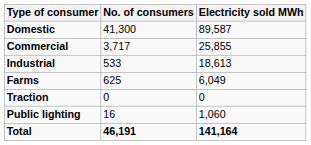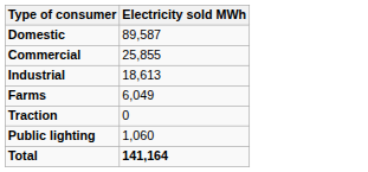 <table class="wikitable">
 <tr>
 <th>Type of consumer</th>
-<th>No. of consumers</th>
 <th>Electricity sold MWh</th>
 </tr>
 <tr>
 <td><strong>Domestic</strong></td>
-<td>41,300</td>
 <td>89,587</td>
 </tr>
 <tr>
 <td><strong>Commercial</strong></td>
-<td>3,717</td>
 <td>25,855</td>
 </tr>
 <tr>
 <td><strong>Industrial</strong></td>
-<td>533</td>
 <td>18,613</td>
 </tr>
 <tr>
 <td><strong>Farms</strong></td>
-<td>625</td>
 <td>6,049</td>
 </tr>
 <tr>
 <td><strong>Traction</strong></td>
 <td>0</td>
-<td>0</td>
 </tr>
 <tr>
 <td><strong>Public lighting</strong></td>
-<td>16</td>
 <td>1,060</td>
 </tr>
 <tr>
 <td><strong>Total</strong></td>
-<td><strong>46,191</strong></td>
 <td><strong>141,164</strong></td>
 </tr>
 </table>
